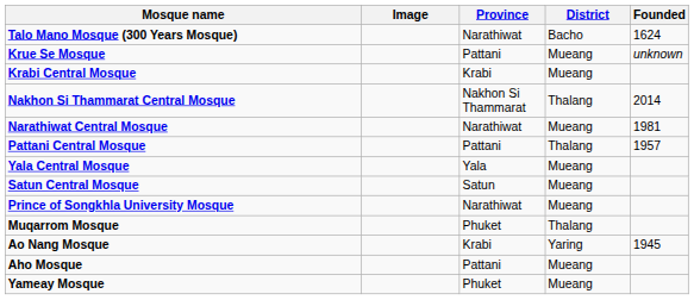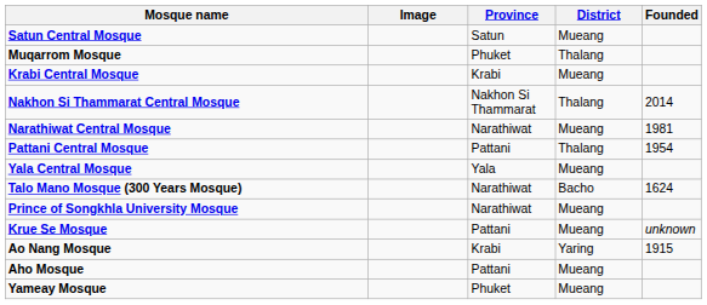 <table class="wikitable sortable" width="100%">
 <tr>
 <th><strong>Mosque name</strong></th>
 <th width="120px" class="unsortable"><strong>Image</strong></th>
 <th width="12.5%"><a href='#'>Province</a></th>
 <th width=12.5%><a href='#'>District</a></th>
 <th width=7.5%><strong>Founded</strong></th>
 </tr>
 <tr>
-<td><strong><a href='#'>Talo Mano Mosque</a> (300 Years Mosque)</strong></td>
+<td><strong><a href='#'>Satun Central Mosque</a></strong></td>
 <td></td>
-<td>Narathiwat</td>
-<td>Bacho</td>
-<td>1624</td>
+<td>Satun</td>
+<td>Mueang</td>
+<td></td>
 </tr>
 <tr>
-<td><strong><a href='#'>Krue Se Mosque</a></strong></td>
+<td><strong>Muqarrom Mosque</strong></td>
 <td></td>
-<td>Pattani</td>
-<td>Mueang</td>
-<td><em>unknown</em></td>
+<td>Phuket</td>
+<td>Thalang</td>
+<td></td>
 </tr>
 <tr>
 <td><strong><a href='#'>Krabi Central Mosque</a></strong></td>
 <td></td>
 <td>Krabi</td>
 <td>Mueang</td>
 <td></td>
 </tr>
 <tr>
 <td><strong><a href='#'>Nakhon Si Thammarat Central Mosque</a></strong></td>
 <td></td>
 <td>Nakhon Si Thammarat</td>
 <td>Thalang</td>
 <td>2014</td>
 </tr>
 <tr>
 <td><strong><a href='#'>Narathiwat Central Mosque</a></strong></td>
 <td></td>
 <td>Narathiwat</td>
 <td>Mueang</td>
 <td>1981</td>
 </tr>
 <tr>
 <td><strong><a href='#'>Pattani Central Mosque</a></strong></td>
 <td></td>
 <td>Pattani</td>
 <td>Thalang</td>
-<td>1957</td>
+<td>1954</td>
 </tr>
 <tr>
 <td><strong><a href='#'>Yala Central Mosque</a></strong></td>
 <td></td>
 <td>Yala</td>
 <td>Mueang</td>
 <td></td>
 </tr>
 <tr>
-<td><strong><a href='#'>Satun Central Mosque</a></strong></td>
+<td><strong><a href='#'>Talo Mano Mosque</a> (300 Years Mosque)</strong></td>
 <td></td>
-<td>Satun</td>
-<td>Mueang</td>
-<td></td>
+<td>Narathiwat</td>
+<td>Bacho</td>
+<td>1624</td>
 </tr>
 <tr>
 <td><strong><a href='#'>Prince of Songkhla University Mosque</a></strong></td>
 <td></td>
 <td>Narathiwat</td>
 <td>Mueang</td>
 <td></td>
 </tr>
 <tr>
-<td><strong>Muqarrom Mosque</strong></td>
+<td><strong><a href='#'>Krue Se Mosque</a></strong></td>
 <td></td>
-<td>Phuket</td>
-<td>Thalang</td>
-<td></td>
+<td>Pattani</td>
+<td>Mueang</td>
+<td><em>unknown</em></td>
 </tr>
 <tr>
 <td><strong>Ao Nang Mosque</strong></td>
 <td></td>
 <td>Krabi</td>
 <td>Yaring</td>
-<td>1945</td>
+<td>1915</td>
 </tr>
 <tr>
 <td><strong>Aho Mosque</strong></td>
 <td></td>
 <td>Pattani</td>
 <td>Mueang</td>
 <td></td>
 </tr>
 <tr>
 <td><strong>Yameay Mosque</strong></td>
 <td></td>
 <td>Phuket</td>
 <td>Mueang</td>
 <td></td>
 </tr>
 </table>
